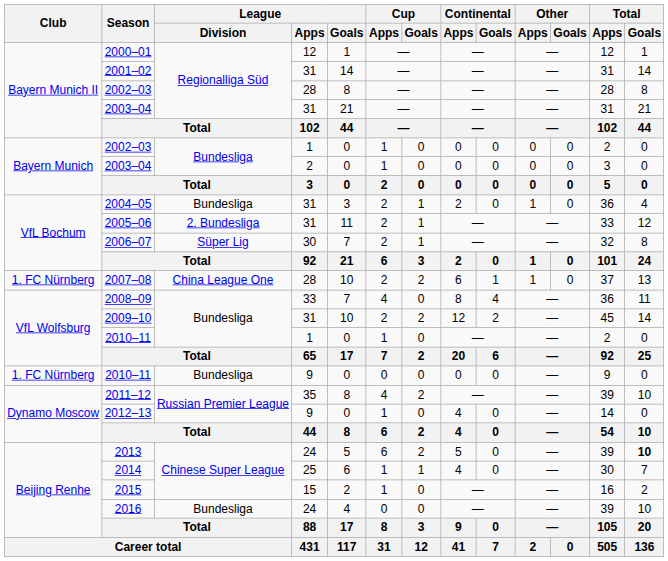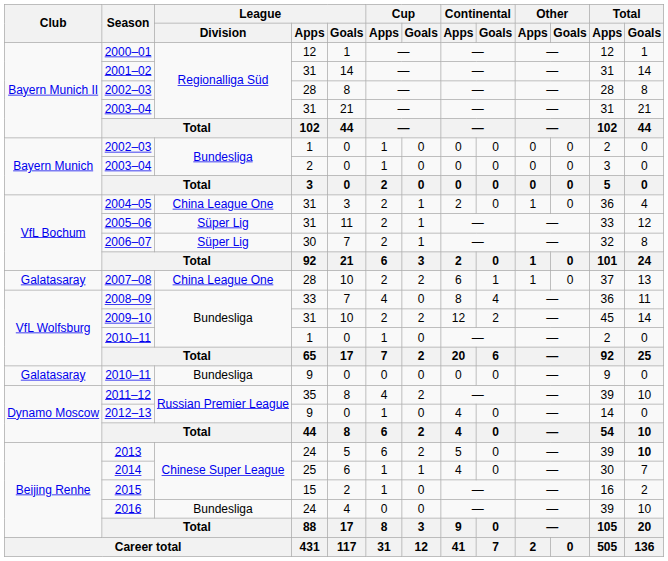 <table class="wikitable" style="text-align:center">
 <tr>
 <th rowspan="2">Club</th>
 <th rowspan="2">Season</th>
 <th colspan="3">League</th>
 <th colspan="2">Cup</th>
 <th colspan="2">Continental</th>
 <th colspan="2">Other</th>
 <th colspan="2">Total</th>
 </tr>
 <tr>
 <th>Division</th>
 <th>Apps</th>
 <th>Goals</th>
 <th>Apps</th>
 <th>Goals</th>
 <th>Apps</th>
 <th>Goals</th>
 <th>Apps</th>
 <th>Goals</th>
 <th>Apps</th>
 <th>Goals</th>
 </tr>
 <tr>
 <td rowspan="5"><a href='#'>Bayern Munich II</a></td>
 <td><a href='#'>2000–01</a></td>
 <td rowspan="4"><a href='#'>Regionalliga Süd</a></td>
 <td>12</td>
 <td>1</td>
 <td colspan="2">—</td>
 <td colspan="2">—</td>
 <td colspan="2">—</td>
 <td>12</td>
 <td>1</td>
 </tr>
 <tr>
 <td><a href='#'>2001–02</a></td>
 <td>31</td>
 <td>14</td>
 <td colspan="2">—</td>
 <td colspan="2">—</td>
 <td colspan="2">—</td>
 <td>31</td>
 <td>14</td>
 </tr>
 <tr>
 <td><a href='#'>2002–03</a></td>
 <td>28</td>
 <td>8</td>
 <td colspan="2">—</td>
 <td colspan="2">—</td>
 <td colspan="2">—</td>
 <td>28</td>
 <td>8</td>
 </tr>
 <tr>
 <td><a href='#'>2003–04</a></td>
 <td>31</td>
 <td>21</td>
 <td colspan="2">—</td>
 <td colspan="2">—</td>
 <td colspan="2">—</td>
 <td>31</td>
 <td>21</td>
 </tr>
 <tr>
 <th colspan="2">Total</th>
 <th>102</th>
 <th>44</th>
 <th colspan="2">—</th>
 <th colspan="2">—</th>
 <th colspan="2">—</th>
 <th>102</th>
 <th>44</th>
 </tr>
 <tr>
 <td rowspan="3"><a href='#'>Bayern Munich</a></td>
 <td><a href='#'>2002–03</a></td>
 <td rowspan="2"><a href='#'>Bundesliga</a></td>
 <td>1</td>
 <td>0</td>
 <td>1</td>
 <td>0</td>
 <td>0</td>
 <td>0</td>
 <td>0</td>
 <td>0</td>
 <td>2</td>
 <td>0</td>
 </tr>
 <tr>
 <td><a href='#'>2003–04</a></td>
 <td>2</td>
 <td>0</td>
 <td>1</td>
 <td>0</td>
 <td>0</td>
 <td>0</td>
 <td>0</td>
 <td>0</td>
 <td>3</td>
 <td>0</td>
 </tr>
 <tr>
 <th colspan="2">Total</th>
 <th>3</th>
 <th>0</th>
 <th>2</th>
 <th>0</th>
 <th>0</th>
 <th>0</th>
 <th>0</th>
 <th>0</th>
 <th>5</th>
 <th>0</th>
 </tr>
 <tr>
 <td rowspan="4"><a href='#'>VfL Bochum</a></td>
 <td><a href='#'>2004–05</a></td>
-<td>Bundesliga</td>
+<td><a href='#'>China League One</a></td>
 <td>31</td>
 <td>3</td>
 <td>2</td>
 <td>1</td>
 <td>2</td>
 <td>0</td>
 <td>1</td>
 <td>0</td>
 <td>36</td>
 <td>4</td>
 </tr>
 <tr>
 <td><a href='#'>2005–06</a></td>
-<td><a href='#'>2. Bundesliga</a></td>
+<td><a href='#'>Süper Lig</a></td>
 <td>31</td>
 <td>11</td>
 <td>2</td>
 <td>1</td>
 <td colspan="2">—</td>
 <td colspan="2">—</td>
 <td>33</td>
 <td>12</td>
 </tr>
 <tr>
 <td><a href='#'>2006–07</a></td>
 <td><a href='#'>Süper Lig</a></td>
 <td>30</td>
 <td>7</td>
 <td>2</td>
 <td>1</td>
 <td colspan="2">—</td>
 <td colspan="2">—</td>
 <td>32</td>
 <td>8</td>
 </tr>
 <tr>
 <th colspan="2">Total</th>
 <th>92</th>
 <th>21</th>
 <th>6</th>
 <th>3</th>
 <th>2</th>
 <th>0</th>
 <th>1</th>
 <th>0</th>
 <th>101</th>
 <th>24</th>
 </tr>
 <tr>
-<td><a href='#'>1. FC Nürnberg</a></td>
+<td><a href='#'>Galatasaray</a></td>
 <td><a href='#'>2007–08</a></td>
 <td><a href='#'>China League One</a></td>
 <td>28</td>
 <td>10</td>
 <td>2</td>
 <td>2</td>
 <td>6</td>
 <td>1</td>
 <td>1</td>
 <td>0</td>
 <td>37</td>
 <td>13</td>
 </tr>
 <tr>
 <td rowspan="4"><a href='#'>VfL Wolfsburg</a></td>
 <td><a href='#'>2008–09</a></td>
 <td rowspan="3">Bundesliga</td>
 <td>33</td>
 <td>7</td>
 <td>4</td>
 <td>0</td>
 <td>8</td>
 <td>4</td>
 <td colspan="2">—</td>
 <td>36</td>
 <td>11</td>
 </tr>
 <tr>
 <td><a href='#'>2009–10</a></td>
 <td>31</td>
 <td>10</td>
 <td>2</td>
 <td>2</td>
 <td>12</td>
 <td>2</td>
 <td colspan="2">—</td>
 <td>45</td>
 <td>14</td>
 </tr>
 <tr>
 <td><a href='#'>2010–11</a></td>
 <td>1</td>
 <td>0</td>
 <td>1</td>
 <td>0</td>
 <td colspan="2">—</td>
 <td colspan="2">—</td>
 <td>2</td>
 <td>0</td>
 </tr>
 <tr>
 <th colspan="2">Total</th>
 <th>65</th>
 <th>17</th>
 <th>7</th>
 <th>2</th>
 <th>20</th>
 <th>6</th>
 <th colspan="2">—</th>
 <th>92</th>
 <th>25</th>
 </tr>
 <tr>
-<td><a href='#'>1. FC Nürnberg</a></td>
+<td><a href='#'>Galatasaray</a></td>
 <td><a href='#'>2010–11</a></td>
 <td>Bundesliga</td>
 <td>9</td>
 <td>0</td>
 <td>0</td>
 <td>0</td>
 <td>0</td>
 <td>0</td>
 <td colspan="2">—</td>
 <td>9</td>
 <td>0</td>
 </tr>
 <tr>
 <td rowspan="3"><a href='#'>Dynamo Moscow</a></td>
 <td><a href='#'>2011–12</a></td>
 <td rowspan="2"><a href='#'>Russian Premier League</a></td>
 <td>35</td>
 <td>8</td>
 <td>4</td>
 <td>2</td>
 <td colspan="2">—</td>
 <td colspan="2">—</td>
 <td>39</td>
 <td>10</td>
 </tr>
 <tr>
 <td><a href='#'>2012–13</a></td>
 <td>9</td>
 <td>0</td>
 <td>1</td>
 <td>0</td>
 <td>4</td>
 <td>0</td>
 <td colspan="2">—</td>
 <td>14</td>
 <td>0</td>
 </tr>
 <tr>
 <th colspan="2">Total</th>
 <th>44</th>
 <th>8</th>
 <th>6</th>
 <th>2</th>
 <th>4</th>
 <th>0</th>
 <th colspan="2">—</th>
 <th>54</th>
 <th>10</th>
 </tr>
 <tr>
 <td rowspan="5"><a href='#'>Beijing Renhe</a></td>
 <td><a href='#'>2013</a></td>
 <td rowspan="3"><a href='#'>Chinese Super League</a></td>
 <td>24</td>
 <td>5</td>
 <td>6</td>
 <td>2</td>
 <td>5</td>
 <td>0</td>
 <td colspan="2">—</td>
 <td>39</td>
 <td><strong>10</strong></td>
 </tr>
 <tr>
 <td><a href='#'>2014</a></td>
 <td>25</td>
 <td>6</td>
 <td>1</td>
 <td>1</td>
 <td>4</td>
 <td>0</td>
 <td colspan="2">—</td>
 <td>30</td>
 <td>7</td>
 </tr>
 <tr>
 <td><a href='#'>2015</a></td>
 <td>15</td>
 <td>2</td>
 <td>1</td>
 <td>0</td>
 <td colspan="2">—</td>
 <td colspan="2">—</td>
 <td>16</td>
 <td>2</td>
 </tr>
 <tr>
 <td><a href='#'>2016</a></td>
 <td>Bundesliga</td>
 <td>24</td>
 <td>4</td>
 <td>0</td>
 <td>0</td>
 <td colspan="2">—</td>
 <td colspan="2">—</td>
 <td>39</td>
 <td>10</td>
 </tr>
 <tr>
 <th colspan="2">Total</th>
 <th>88</th>
 <th>17</th>
 <th>8</th>
 <th>3</th>
 <th>9</th>
 <th>0</th>
 <th colspan="2">—</th>
 <th>105</th>
 <th>20</th>
 </tr>
 <tr>
 <th colspan="3">Career total</th>
 <th>431</th>
 <th>117</th>
 <th>31</th>
 <th>12</th>
 <th>41</th>
 <th>7</th>
 <th>2</th>
 <th>0</th>
 <th>505</th>
 <th>136</th>
 </tr>
 </table>
